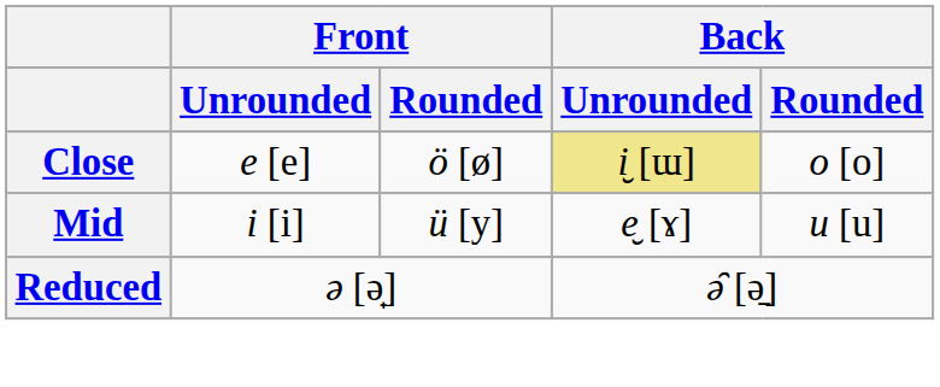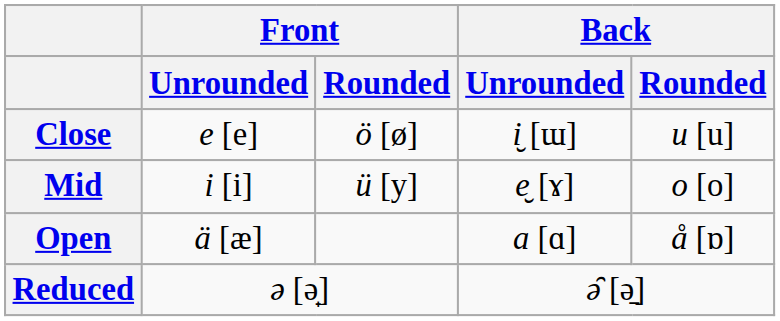 <table class="wikitable">
 <tr>
 <th></th>
 <th colspan=2><a href='#'>Front</a></th>
 <th colspan=2><a href='#'>Back</a></th>
 </tr>
 <tr>
 <th></th>
 <th><a href='#'>Unrounded</a></th>
 <th><a href='#'>Rounded</a></th>
 <th><a href='#'>Unrounded</a></th>
 <th><a href='#'>Rounded</a></th>
 </tr>
 <tr>
 <th><a href='#'>Close</a></th>
 <td align="center"><em>e</em> [e]</td>
 <td align="center"><em>ö</em> [ø]</td>
-<td align="center" style="background: khaki;"><em>i̮</em> [ɯ]</td>
-<td align="center"><em>o</em> [o]</td>
+<td align="center"><em>i̮</em> [ɯ]</td>
+<td align="center"><em>u</em> [u]</td>
 </tr>
 <tr>
 <th><a href='#'>Mid</a></th>
 <td align="center"><em>i</em> [i]</td>
 <td align="center"><em>ü</em> [y]</td>
 <td align="center"><em>e̮</em> [ɤ]</td>
-<td align="center"><em>u</em> [u]</td>
+<td align="center"><em>o</em> [o]</td>
+</tr>
+<tr>
+<th><a href='#'>Open</a></th>
+<td align="center"><em>ä</em> [æ]</td>
+<td align="center"></td>
+<td align="center"><em>a</em> [ɑ]</td>
+<td align="center"><em>å</em> [ɒ]</td>
 </tr>
 <tr>
 <th><a href='#'>Reduced</a></th>
 <td colspan=2 align="center"><em>ə</em> [ə̟]</td>
 <td colspan=2 align="center"><em>ǝ̑</em> [ə̠]</td>
 </tr>
 </table>
